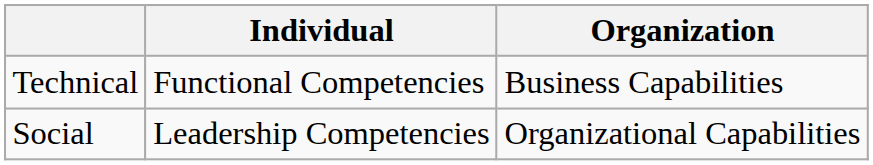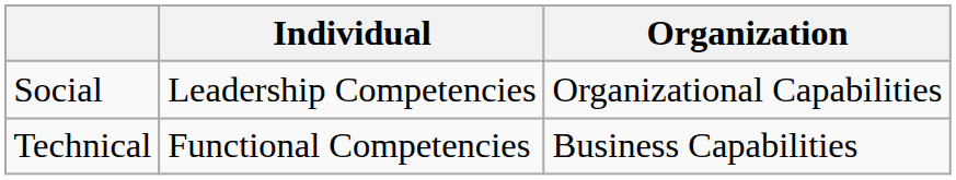 <table class="wikitable">
 <tr>
 <th></th>
 <th>Individual</th>
 <th>Organization</th>
 </tr>
 <tr>
+<td>Social</td>
+<td>Leadership Competencies</td>
+<td>Organizational Capabilities</td>
+</tr>
+<tr>
 <td>Technical</td>
 <td>Functional Competencies</td>
 <td>Business Capabilities</td>
 </tr>
-<tr>
-<td>Social</td>
-<td>Leadership Competencies</td>
-<td>Organizational Capabilities</td>
-</tr>
 </table>
